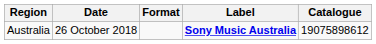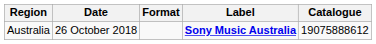 <table class="wikitable plainrowheaders">
 <tr>
 <th scope="col">Region</th>
 <th scope="col">Date</th>
 <th scope="col">Format</th>
 <th scope="col">Label</th>
 <th scope="col">Catalogue</th>
 </tr>
 <tr>
 <td>Australia</td>
 <td>26 October 2018</td>
 <td></td>
 <td><strong><a href='#'>Sony Music Australia</a></strong></td>
-<td>19075898612</td>
+<td>19075888612</td>
 </tr>
 </table>
